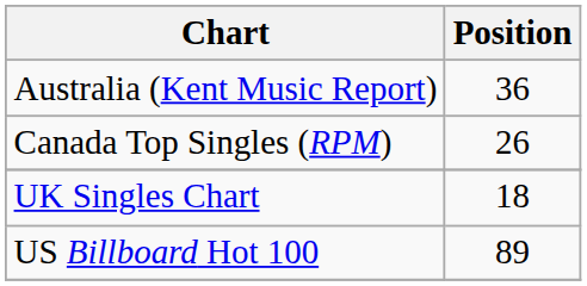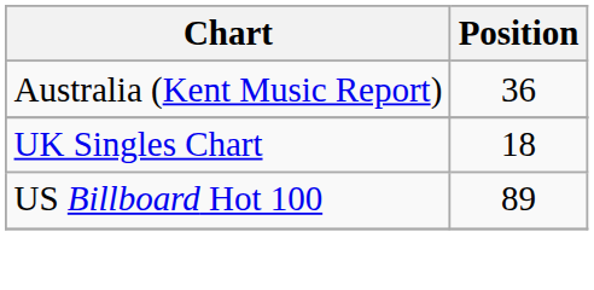 <table class="wikitable sortable">
 <tr>
 <th>Chart</th>
 <th>Position</th>
 </tr>
 <tr>
 <td>Australia (<a href='#'>Kent Music Report</a>)</td>
 <td align="center">36</td>
-</tr>
-<tr>
-<td>Canada Top Singles (<em><a href='#'>RPM</a></em>)</td>
-<td align="center">26</td>
 </tr>
 <tr>
 </tr>
 <tr>
 </tr>
 <tr>
 <td><a href='#'>UK Singles Chart</a></td>
 <td align="center">18</td>
 </tr>
 <tr>
 <td>US <a href='#'><em>Billboard</em> Hot 100</a></td>
 <td align="center">89</td>
 </tr>
 <tr>
 </tr>
 </table>
